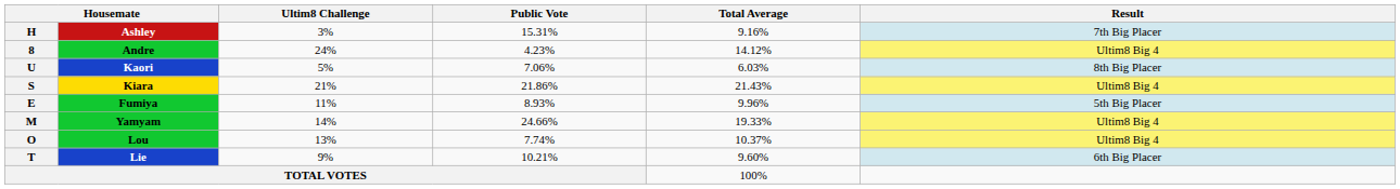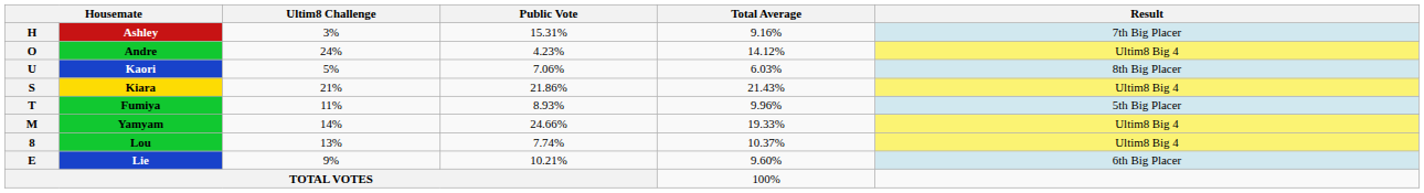 <table class="wikitable sortable" style="text-align:center; font-size:100%; line-height:17px;" width="95%">
 <tr>
 <th width="10%" colspan = "2">Housemate</th>
 <th width="10%">Ultim8 Challenge</th>
 <th width="10%">Public Vote</th>
 <th width="10%">Total Average</th>
 <th width="25%">Result</th>
 </tr>
 <tr>
 <th>H</th>
 <th style="background:#C71314; color:white;">Ashley</th>
 <td>3%</td>
 <td>15.31%</td>
 <td>9.16%</td>
 <td colspan="2" style="background:#D1E8EF;">7th Big Placer</td>
 </tr>
 <tr>
-<th>8</th>
+<th>O</th>
 <th style="background:#11C830;">Andre</th>
 <td>24%</td>
 <td>4.23%</td>
 <td>14.12%</td>
 <td colspan="4" style="background:#FBF373;">Ultim8 Big 4</td>
 </tr>
 <tr>
 <th>U</th>
 <th style="background:#1842CA; color:white;">Kaori</th>
 <td>5%</td>
 <td>7.06%</td>
 <td>6.03%</td>
 <td colspan="2" style="background:#D1E8EF;">8th Big Placer</td>
 </tr>
 <tr>
 <th>S</th>
 <th style="background:#FDDC03;">Kiara</th>
 <td>21%</td>
 <td>21.86%</td>
 <td>21.43%</td>
 <td colspan="4" style="background:#FBF373;">Ultim8 Big 4</td>
 </tr>
 <tr>
-<th>E</th>
+<th>T</th>
 <th style="background:#11C830;">Fumiya</th>
 <td>11%</td>
 <td>8.93%</td>
 <td>9.96%</td>
 <td colspan="2" style="background:#D1E8EF;">5th Big Placer</td>
 </tr>
 <tr>
 <th>M</th>
 <th style="background:#11C830;">Yamyam</th>
 <td>14%</td>
 <td>24.66%</td>
 <td>19.33%</td>
 <td colspan="4" style="background:#FBF373;">Ultim8 Big 4</td>
 </tr>
 <tr>
-<th>O</th>
+<th>8</th>
 <th style="background:#11C830;">Lou</th>
 <td>13%</td>
 <td>7.74%</td>
 <td>10.37%</td>
 <td colspan="3" style="background:#FBF373;">Ultim8 Big 4</td>
 </tr>
 <tr>
-<th>T</th>
+<th>E</th>
 <th style="background:#1842CA; color:white;">Lie</th>
 <td>9%</td>
 <td>10.21%</td>
 <td>9.60%</td>
 <td colspan="3" style="background:#D1E8EF;">6th Big Placer</td>
 </tr>
 <tr>
 <th colspan=4>TOTAL VOTES</th>
 <td>100%</td>
 <td></td>
 </tr>
 </table>
